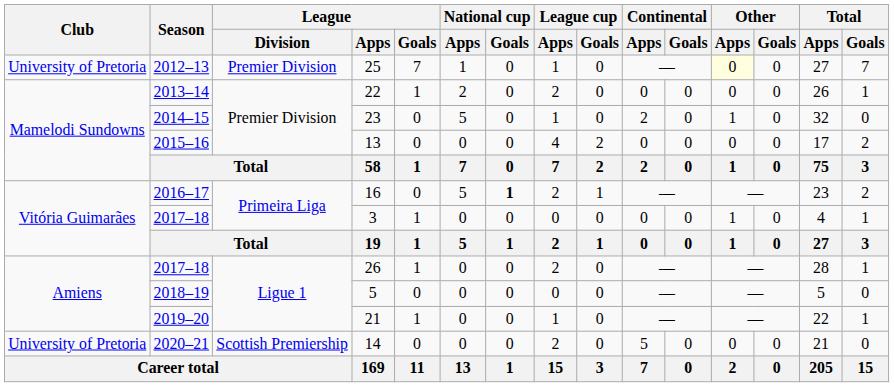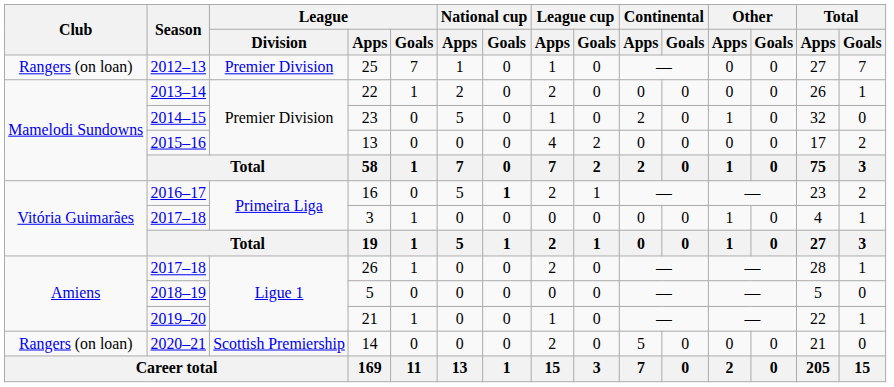 <table class="wikitable" style="text-align: center">
 <tr>
 <th rowspan="2">Club</th>
 <th rowspan="2">Season</th>
 <th colspan="3">League</th>
 <th colspan="2">National cup</th>
 <th colspan="2">League cup</th>
 <th colspan="2">Continental</th>
 <th colspan="2">Other</th>
 <th colspan="2">Total</th>
 </tr>
 <tr>
 <th>Division</th>
 <th>Apps</th>
 <th>Goals</th>
 <th>Apps</th>
 <th>Goals</th>
 <th>Apps</th>
 <th>Goals</th>
 <th>Apps</th>
 <th>Goals</th>
 <th>Apps</th>
 <th>Goals</th>
 <th>Apps</th>
 <th>Goals</th>
 </tr>
 <tr>
-<td><a href='#'>University of Pretoria</a></td>
+<td><a href='#'>Rangers</a> (on loan)</td>
 <td><a href='#'>2012–13</a></td>
 <td><a href='#'>Premier Division</a></td>
 <td>25</td>
 <td>7</td>
 <td>1</td>
 <td>0</td>
 <td>1</td>
 <td>0</td>
 <td colspan="2">—</td>
-<td style="background: lightyellow;">0</td>
+<td>0</td>
 <td>0</td>
 <td>27</td>
 <td>7</td>
 </tr>
 <tr>
 <td rowspan="4"><a href='#'>Mamelodi Sundowns</a></td>
 <td><a href='#'>2013–14</a></td>
 <td rowspan="3">Premier Division</td>
 <td>22</td>
 <td>1</td>
 <td>2</td>
 <td>0</td>
 <td>2</td>
 <td>0</td>
 <td>0</td>
 <td>0</td>
 <td>0</td>
 <td>0</td>
 <td>26</td>
 <td>1</td>
 </tr>
 <tr>
 <td><a href='#'>2014–15</a></td>
 <td>23</td>
 <td>0</td>
 <td>5</td>
 <td>0</td>
 <td>1</td>
 <td>0</td>
 <td>2</td>
 <td>0</td>
 <td>1</td>
 <td>0</td>
 <td>32</td>
 <td>0</td>
 </tr>
 <tr>
 <td><a href='#'>2015–16</a></td>
 <td>13</td>
 <td>0</td>
 <td>0</td>
 <td>0</td>
 <td>4</td>
 <td>2</td>
 <td>0</td>
 <td>0</td>
 <td>0</td>
 <td>0</td>
 <td>17</td>
 <td>2</td>
 </tr>
 <tr>
 <th colspan="2">Total</th>
 <th>58</th>
 <th>1</th>
 <th>7</th>
 <th>0</th>
 <th>7</th>
 <th>2</th>
 <th>2</th>
 <th>0</th>
 <th>1</th>
 <th>0</th>
 <th>75</th>
 <th>3</th>
 </tr>
 <tr>
 <td rowspan="3"><a href='#'>Vitória Guimarães</a></td>
 <td><a href='#'>2016–17</a></td>
 <td rowspan="2"><a href='#'>Primeira Liga</a></td>
 <td>16</td>
 <td>0</td>
 <td>5</td>
 <td><strong>1</strong></td>
 <td>2</td>
 <td>1</td>
 <td colspan="2">—</td>
 <td colspan="2">—</td>
 <td>23</td>
 <td>2</td>
 </tr>
 <tr>
 <td><a href='#'>2017–18</a></td>
 <td>3</td>
 <td>1</td>
 <td>0</td>
 <td>0</td>
 <td>0</td>
 <td>0</td>
 <td>0</td>
 <td>0</td>
 <td>1</td>
 <td>0</td>
 <td>4</td>
 <td>1</td>
 </tr>
 <tr>
 <th colspan="2">Total</th>
 <th>19</th>
 <th>1</th>
 <th>5</th>
 <th>1</th>
 <th>2</th>
 <th>1</th>
 <th>0</th>
 <th>0</th>
 <th>1</th>
 <th>0</th>
 <th>27</th>
 <th>3</th>
 </tr>
 <tr>
 <td rowspan="3"><a href='#'>Amiens</a></td>
 <td><a href='#'>2017–18</a></td>
 <td rowspan="3"><a href='#'>Ligue 1</a></td>
 <td>26</td>
 <td>1</td>
 <td>0</td>
 <td>0</td>
 <td>2</td>
 <td>0</td>
 <td colspan="2">—</td>
 <td colspan="2">—</td>
 <td>28</td>
 <td>1</td>
 </tr>
 <tr>
 <td><a href='#'>2018–19</a></td>
 <td>5</td>
 <td>0</td>
 <td>0</td>
 <td>0</td>
 <td>0</td>
 <td>0</td>
 <td colspan="2">—</td>
 <td colspan="2">—</td>
 <td>5</td>
 <td>0</td>
 </tr>
 <tr>
 <td><a href='#'>2019–20</a></td>
 <td>21</td>
 <td>1</td>
 <td>0</td>
 <td>0</td>
 <td>1</td>
 <td>0</td>
 <td colspan="2">—</td>
 <td colspan="2">—</td>
 <td>22</td>
 <td>1</td>
 </tr>
 <tr>
-<td><a href='#'>University of Pretoria</a></td>
+<td><a href='#'>Rangers</a> (on loan)</td>
 <td><a href='#'>2020–21</a></td>
 <td><a href='#'>Scottish Premiership</a></td>
 <td>14</td>
 <td>0</td>
 <td>0</td>
 <td>0</td>
 <td>2</td>
 <td>0</td>
 <td>5</td>
 <td>0</td>
 <td>0</td>
 <td>0</td>
 <td>21</td>
 <td>0</td>
 </tr>
 <tr>
 <th colspan="3">Career total</th>
 <th>169</th>
 <th>11</th>
 <th>13</th>
 <th>1</th>
 <th>15</th>
 <th>3</th>
 <th>7</th>
 <th>0</th>
 <th>2</th>
 <th>0</th>
 <th>205</th>
 <th>15</th>
 </tr>
 </table>
